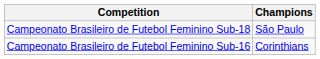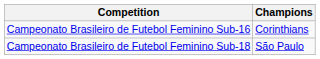 <table class="wikitable">
 <tr>
 <th>Competition</th>
 <th>Champions</th>
 </tr>
 <tr>
+<td><a href='#'>Campeonato Brasileiro de Futebol Feminino Sub-16</a></td>
+<td><a href='#'>Corinthians</a></td>
+</tr>
+<tr>
 <td><a href='#'>Campeonato Brasileiro de Futebol Feminino Sub-18</a></td>
 <td><a href='#'>São Paulo</a></td>
 </tr>
-<tr>
-<td><a href='#'>Campeonato Brasileiro de Futebol Feminino Sub-16</a></td>
-<td><a href='#'>Corinthians</a></td>
-</tr>
 </table>
